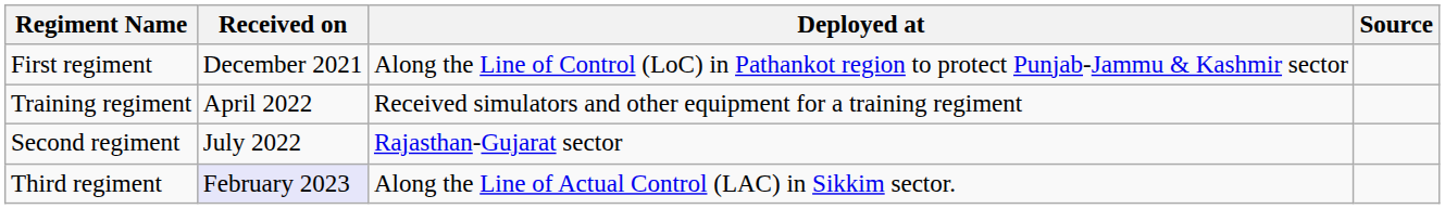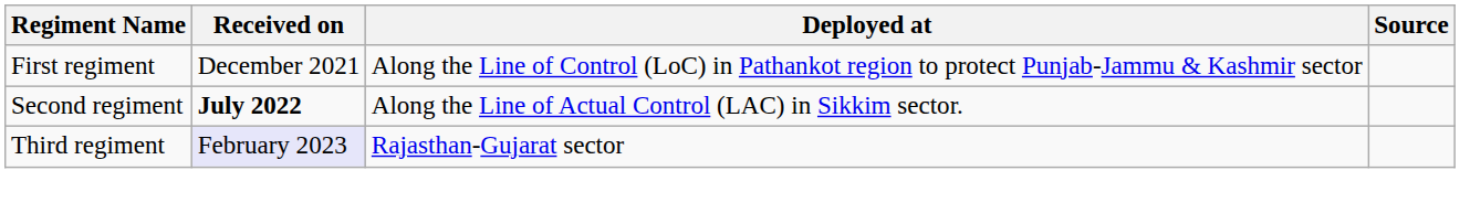 <table class="wikitable">
 <tr>
 <th>Regiment Name</th>
 <th>Received on</th>
 <th>Deployed at</th>
 <th>Source</th>
 </tr>
 <tr>
 <td>First regiment</td>
 <td>December 2021</td>
 <td>Along the <a href='#'>Line of Control</a> (LoC) in <a href='#'>Pathankot region</a> to protect <a href='#'>Punjab</a>-<a href='#'>Jammu & Kashmir</a> sector</td>
 <td></td>
 </tr>
 <tr>
-<td>Training regiment</td>
-<td>April 2022</td>
-<td>Received simulators and other equipment for a training regiment</td>
-<td></td>
-</tr>
-<tr>
 <td>Second regiment</td>
-<td>July 2022</td>
-<td><a href='#'>Rajasthan</a>-<a href='#'>Gujarat</a> sector</td>
+<td><strong>July 2022</strong></td>
+<td>Along the <a href='#'>Line of Actual Control</a> (LAC) in <a href='#'>Sikkim</a> sector.</td>
 <td></td>
 </tr>
 <tr>
 <td>Third regiment</td>
 <td style="background: lavender;">February 2023</td>
-<td>Along the <a href='#'>Line of Actual Control</a> (LAC) in <a href='#'>Sikkim</a> sector.</td>
+<td><a href='#'>Rajasthan</a>-<a href='#'>Gujarat</a> sector</td>
 <td></td>
 </tr>
 </table>
